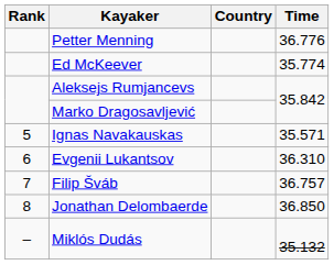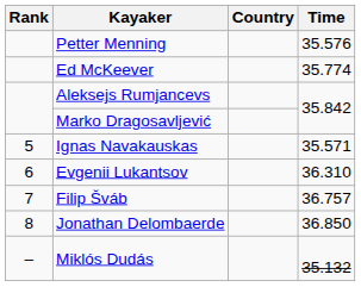 <table class="wikitable" style="text-align:center">
 <tr>
 <th>Rank</th>
 <th>Kayaker</th>
 <th>Country</th>
 <th>Time</th>
 </tr>
 <tr>
 <td></td>
 <td align="left"><a href='#'>Petter Menning</a></td>
 <td align="left"></td>
-<td>36.776</td>
+<td>35.576</td>
 </tr>
 <tr>
 <td></td>
 <td align="left"><a href='#'>Ed McKeever</a></td>
 <td align="left"></td>
 <td>35.774</td>
 </tr>
 <tr>
 <td rowspan=2></td>
 <td align="left"><a href='#'>Aleksejs Rumjancevs</a></td>
 <td align="left"></td>
 <td rowspan=2>35.842</td>
 </tr>
 <tr>
 <td align="left"><a href='#'>Marko Dragosavljević</a></td>
 <td align="left"></td>
 </tr>
 <tr>
 <td>5</td>
 <td align="left"><a href='#'>Ignas Navakauskas</a></td>
 <td align="left"></td>
 <td>35.571</td>
 </tr>
 <tr>
 <td>6</td>
 <td align="left"><a href='#'>Evgenii Lukantsov</a></td>
 <td align="left"></td>
 <td>36.310</td>
 </tr>
 <tr>
 <td>7</td>
 <td align="left"><a href='#'>Filip Šváb</a></td>
 <td align="left"></td>
 <td>36.757</td>
 </tr>
 <tr>
 <td>8</td>
 <td align="left"><a href='#'>Jonathan Delombaerde</a></td>
 <td align="left"></td>
 <td>36.850</td>
 </tr>
 <tr>
 <td>–</td>
 <td align="left"><a href='#'>Miklós Dudás</a></td>
 <td align="left"></td>
 <td><br><s>35.132</s></td>
 </tr>
 </table>
